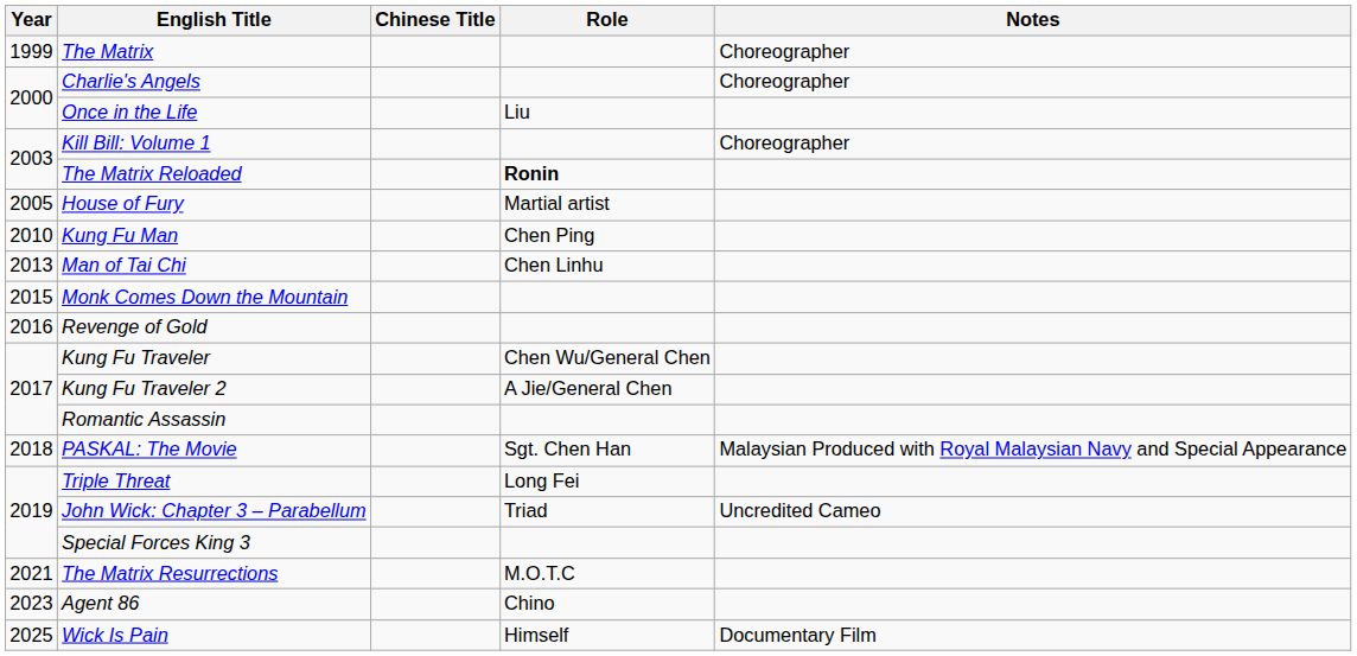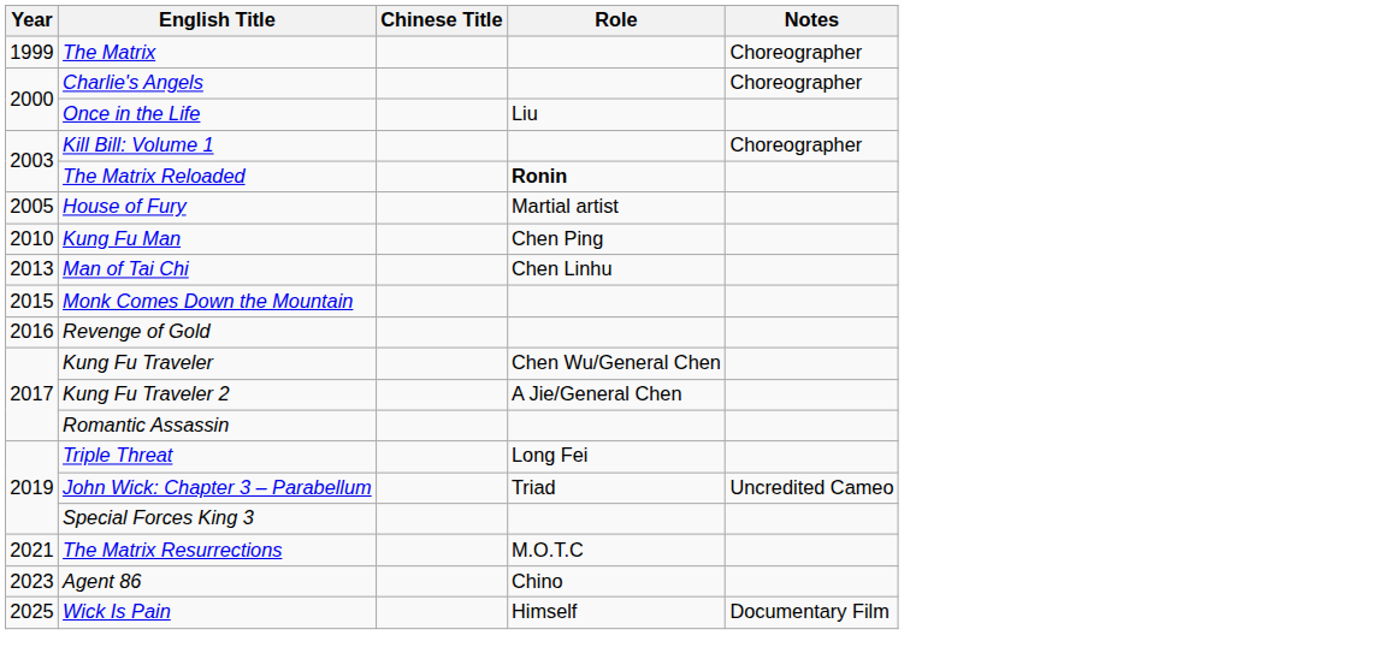 <table class="wikitable">
 <tr>
 <th>Year</th>
 <th>English Title</th>
 <th>Chinese Title</th>
 <th>Role</th>
 <th>Notes</th>
 </tr>
 <tr>
 <td>1999</td>
 <td><em><a href='#'>The Matrix</a></em></td>
 <td></td>
 <td></td>
 <td>Choreographer</td>
 </tr>
 <tr>
 <td rowspan="2">2000</td>
 <td><em><a href='#'>Charlie's Angels</a></em></td>
 <td></td>
 <td></td>
 <td>Choreographer</td>
 </tr>
 <tr>
 <td><em><a href='#'>Once in the Life</a></em></td>
 <td></td>
 <td>Liu</td>
 <td></td>
 </tr>
 <tr>
 <td rowspan="2">2003</td>
 <td><em><a href='#'>Kill Bill: Volume 1</a></em></td>
 <td></td>
 <td></td>
 <td>Choreographer</td>
 </tr>
 <tr>
 <td><em><a href='#'>The Matrix Reloaded</a></em></td>
 <td></td>
 <td><strong>Ronin</strong></td>
 <td></td>
 </tr>
 <tr>
 <td>2005</td>
 <td><em><a href='#'>House of Fury</a></em></td>
 <td></td>
 <td>Martial artist</td>
 <td></td>
 </tr>
 <tr>
 <td>2010</td>
 <td><em><a href='#'>Kung Fu Man</a></em></td>
 <td></td>
 <td>Chen Ping</td>
 <td></td>
 </tr>
 <tr>
 <td>2013</td>
 <td><em><a href='#'>Man of Tai Chi</a></em></td>
 <td></td>
 <td>Chen Linhu</td>
 <td></td>
 </tr>
 <tr>
 <td>2015</td>
 <td><em><a href='#'>Monk Comes Down the Mountain</a></em></td>
 <td></td>
 <td></td>
 <td></td>
 </tr>
 <tr>
 <td>2016</td>
 <td><em>Revenge of Gold</em></td>
 <td></td>
 <td></td>
 <td></td>
 </tr>
 <tr>
 <td rowspan="3">2017</td>
 <td><em>Kung Fu Traveler</em></td>
 <td></td>
 <td>Chen Wu/General Chen</td>
 <td></td>
 </tr>
 <tr>
 <td><em>Kung Fu Traveler 2</em></td>
 <td></td>
 <td>A Jie/General Chen</td>
 <td></td>
 </tr>
 <tr>
 <td><em>Romantic Assassin</em></td>
 <td></td>
 <td></td>
 <td></td>
 </tr>
 <tr>
-<td>2018</td>
-<td><em><a href='#'>PASKAL: The Movie</a></em></td>
-<td></td>
-<td>Sgt. Chen Han</td>
-<td>Malaysian Produced with <a href='#'>Royal Malaysian Navy</a> and Special Appearance</td>
-</tr>
-<tr>
 <td rowspan="3">2019</td>
 <td><em><a href='#'>Triple Threat</a></em></td>
 <td></td>
 <td>Long Fei</td>
 <td></td>
 </tr>
 <tr>
 <td><em><a href='#'>John Wick: Chapter 3 – Parabellum</a></em></td>
 <td></td>
 <td>Triad</td>
 <td>Uncredited Cameo</td>
 </tr>
 <tr>
 <td><em>Special Forces King 3</em></td>
 <td></td>
 <td></td>
 <td></td>
 </tr>
 <tr>
 <td>2021</td>
 <td><em><a href='#'>The Matrix Resurrections</a></em></td>
 <td></td>
 <td>M.O.T.C</td>
 <td></td>
 </tr>
 <tr>
 <td>2023</td>
 <td><em>Agent 86</em></td>
 <td></td>
 <td>Chino</td>
 <td></td>
 </tr>
 <tr>
 <td>2025</td>
 <td><em><a href='#'>Wick Is Pain</a></em></td>
 <td></td>
 <td>Himself</td>
 <td>Documentary Film</td>
 </tr>
 </table>
